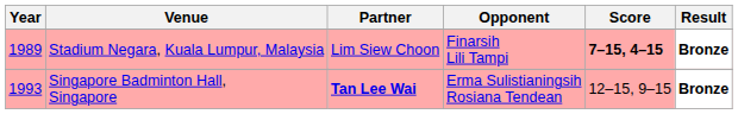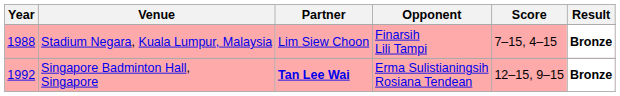 <table class="sortable wikitable" style="font-size: 90%;">
 <tr>
 <th>Year</th>
 <th>Venue</th>
 <th>Partner</th>
 <th>Opponent</th>
 <th>Score</th>
 <th>Result</th>
 </tr>
 <tr>
 </tr>
 <tr style="background:#FFAAAA">
-<td align="center"><a href='#'>1989</a></td>
+<td align="center"><a href='#'>1988</a></td>
 <td align="left"><a href='#'>Stadium Negara</a>, <a href='#'>Kuala Lumpur, Malaysia</a></td>
 <td align="left"> <a href='#'>Lim Siew Choon</a></td>
 <td align="left"> <a href='#'>Finarsih</a> <br>  <a href='#'>Lili Tampi</a></td>
-<td align="left"><strong>7–15, 4–15</strong></td>
+<td align="left">7–15, 4–15</td>
 <td style="text-align:left; background:white"> <strong>Bronze</strong></td>
 </tr>
 <tr>
 </tr>
 <tr style="background:#FFAAAA">
-<td align="center"><a href='#'>1993</a></td>
+<td align="center"><a href='#'>1992</a></td>
 <td align="left"><a href='#'>Singapore Badminton Hall</a>,<br><a href='#'>Singapore</a></td>
 <td align="left"><strong> <a href='#'>Tan Lee Wai</a></strong></td>
 <td align="left"> <a href='#'>Erma Sulistianingsih</a><br> <a href='#'>Rosiana Tendean</a></td>
 <td align="left">12–15, 9–15</td>
 <td style="text-align:left; background:white"> <strong>Bronze</strong></td>
 </tr>
 </table>
